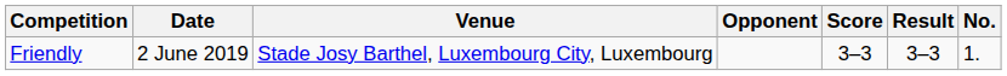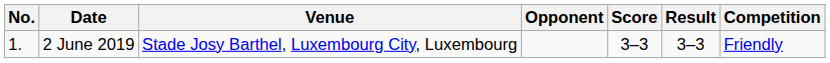 <table class="wikitable">
 <tr>
-<th>Competition</th>
+<th>No.</th>
 <th>Date</th>
 <th>Venue</th>
 <th>Opponent</th>
 <th>Score</th>
 <th>Result</th>
-<th>No.</th>
+<th>Competition</th>
 </tr>
 <tr>
-<td><a href='#'>Friendly</a></td>
+<td>1.</td>
 <td>2 June 2019</td>
 <td><a href='#'>Stade Josy Barthel</a>, <a href='#'>Luxembourg City</a>, Luxembourg</td>
 <td></td>
 <td align=center>3–3</td>
 <td align=center>3–3</td>
-<td>1.</td>
+<td><a href='#'>Friendly</a></td>
 </tr>
 </table>
